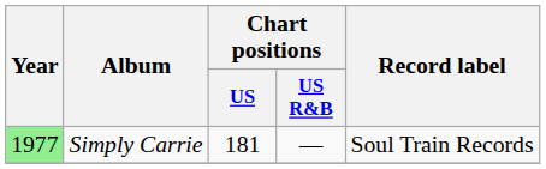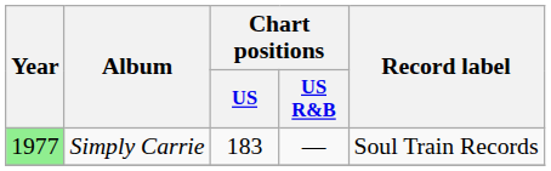 <table class="wikitable" style="text-align:center;">
 <tr>
 <th rowspan="2">Year</th>
 <th rowspan="2">Album</th>
 <th colspan="2">Chart positions</th>
 <th rowspan="2">Record label</th>
 </tr>
 <tr style="font-size:smaller;">
 <th width="40"><a href='#'>US</a></th>
 <th width="40"><a href='#'>US<br>R&B</a></th>
 </tr>
 <tr>
 <td rowspan="1" style="background: lightgreen;">1977</td>
 <td align="left"><em>Simply Carrie</em></td>
-<td>181</td>
+<td>183</td>
 <td>—</td>
 <td rowspan="1">Soul Train Records</td>
 </tr>
 <tr>
 </tr>
 </table>
